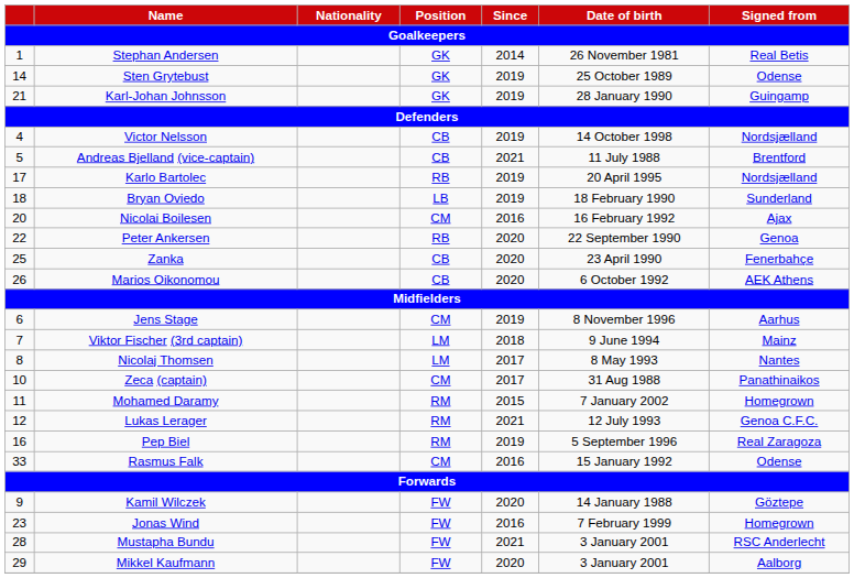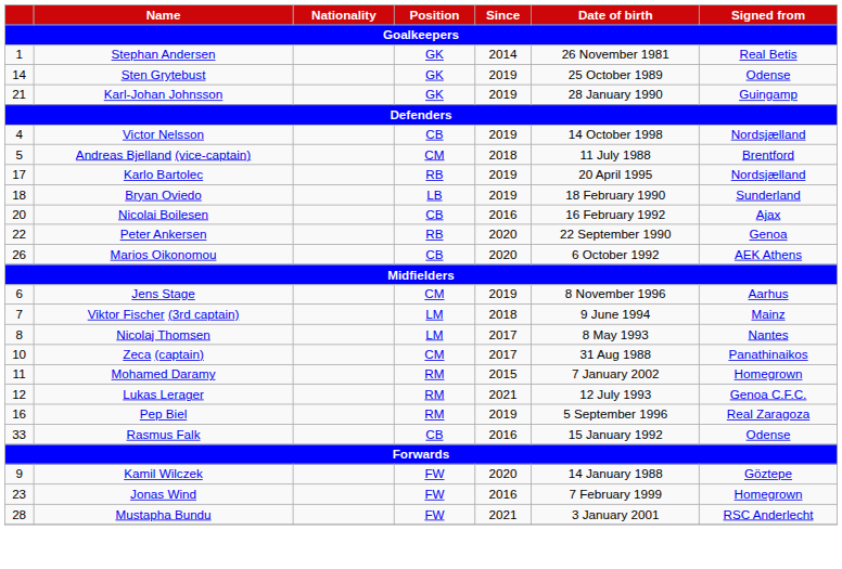 <table class="wikitable" style="text-align:center; font-size:90%; width:75%;">
 <tr>
 <th style="background:#cc0609; color:white; text-align:center;"></th>
 <th style="background:#cc0609; color:white; text-align:center;">Name</th>
 <th style="background:#cc0609; color:white; text-align:center;">Nationality</th>
 <th style="background:#cc0609; color:white; text-align:center;">Position</th>
 <th style="background:#cc0609; color:white; text-align:center;">Since</th>
 <th style="background:#cc0609; color:white; text-align:center;">Date of birth</th>
 <th style="background:#cc0609; color:white; text-align:center;">Signed from</th>
 </tr>
 <tr>
 <th colspan="7" style="background:#0000FF; color:white; text-align:center;">Goalkeepers</th>
 </tr>
 <tr>
 <td>1</td>
 <td><a href='#'>Stephan Andersen</a></td>
 <td></td>
 <td><a href='#'>GK</a></td>
 <td>2014</td>
 <td>26 November 1981</td>
 <td> <a href='#'>Real Betis</a></td>
 </tr>
 <tr>
 <td>14</td>
 <td><a href='#'>Sten Grytebust</a></td>
 <td></td>
 <td><a href='#'>GK</a></td>
 <td>2019</td>
 <td>25 October 1989</td>
 <td> <a href='#'>Odense</a></td>
 </tr>
 <tr>
 <td>21</td>
 <td><a href='#'>Karl-Johan Johnsson</a></td>
 <td></td>
 <td><a href='#'>GK</a></td>
 <td>2019</td>
 <td>28 January 1990</td>
 <td> <a href='#'>Guingamp</a></td>
 </tr>
 <tr>
 <th colspan="7" style="background:#0000FF; color:white; text-align:center;">Defenders</th>
 </tr>
 <tr>
 <td>4</td>
 <td><a href='#'>Victor Nelsson</a></td>
 <td></td>
 <td><a href='#'>CB</a></td>
 <td>2019</td>
 <td>14 October 1998</td>
 <td> <a href='#'>Nordsjælland</a></td>
 </tr>
 <tr>
 <td>5</td>
 <td><a href='#'>Andreas Bjelland</a> <a href='#'>(vice-captain)</a></td>
 <td></td>
-<td><a href='#'>CB</a></td>
-<td>2021</td>
+<td><a href='#'>CM</a></td>
+<td>2018</td>
 <td>11 July 1988</td>
 <td> <a href='#'>Brentford</a></td>
 </tr>
 <tr>
 <td>17</td>
 <td><a href='#'>Karlo Bartolec</a></td>
 <td></td>
 <td><a href='#'>RB</a></td>
 <td>2019</td>
 <td>20 April 1995</td>
 <td> <a href='#'>Nordsjælland</a></td>
 </tr>
 <tr>
 <td>18</td>
 <td><a href='#'>Bryan Oviedo</a></td>
 <td></td>
 <td><a href='#'>LB</a></td>
 <td>2019</td>
 <td>18 February 1990</td>
 <td> <a href='#'>Sunderland</a></td>
 </tr>
 <tr>
 <td>20</td>
 <td><a href='#'>Nicolai Boilesen</a></td>
 <td></td>
-<td><a href='#'>CM</a></td>
+<td><a href='#'>CB</a></td>
 <td>2016</td>
 <td>16 February 1992</td>
 <td> <a href='#'>Ajax</a></td>
 </tr>
 <tr>
 <td>22</td>
 <td><a href='#'>Peter Ankersen</a></td>
 <td></td>
 <td><a href='#'>RB</a></td>
 <td>2020</td>
 <td>22 September 1990</td>
 <td> <a href='#'>Genoa</a></td>
-</tr>
-<tr>
-<td>25</td>
-<td><a href='#'>Zanka</a></td>
-<td> </td>
-<td><a href='#'>CB</a></td>
-<td>2020</td>
-<td>23 April 1990</td>
-<td> <a href='#'>Fenerbahçe</a></td>
 </tr>
 <tr>
 <td>26</td>
 <td><a href='#'>Marios Oikonomou</a></td>
 <td></td>
 <td><a href='#'>CB</a></td>
 <td>2020</td>
 <td>6 October 1992</td>
 <td> <a href='#'>AEK Athens</a></td>
 </tr>
 <tr>
 <th colspan="7" style="background:#0000FF; color:white; text-align:center;">Midfielders</th>
 </tr>
 <tr>
 <td>6</td>
 <td><a href='#'>Jens Stage</a></td>
 <td></td>
 <td><a href='#'>CM</a></td>
 <td>2019</td>
 <td>8 November 1996</td>
 <td> <a href='#'>Aarhus</a></td>
 </tr>
 <tr>
 <td>7</td>
 <td><a href='#'>Viktor Fischer</a> <a href='#'>(3rd captain)</a></td>
 <td></td>
 <td><a href='#'>LM</a></td>
 <td>2018</td>
 <td>9 June 1994</td>
 <td> <a href='#'>Mainz</a></td>
 </tr>
 <tr>
 <td>8</td>
 <td><a href='#'>Nicolaj Thomsen</a></td>
 <td></td>
 <td><a href='#'>LM</a></td>
 <td>2017</td>
 <td>8 May 1993</td>
 <td> <a href='#'>Nantes</a></td>
 </tr>
 <tr>
 <td>10</td>
 <td><a href='#'>Zeca</a> <a href='#'>(captain)</a></td>
 <td> </td>
 <td><a href='#'>CM</a></td>
 <td>2017</td>
 <td>31 Aug 1988</td>
 <td> <a href='#'>Panathinaikos</a></td>
 </tr>
 <tr>
 <td>11</td>
 <td><a href='#'>Mohamed Daramy</a></td>
 <td></td>
 <td><a href='#'>RM</a></td>
 <td>2015</td>
 <td>7 January 2002</td>
 <td> <a href='#'>Homegrown</a></td>
 </tr>
 <tr>
 <td>12</td>
 <td><a href='#'>Lukas Lerager</a></td>
 <td></td>
 <td><a href='#'>RM</a></td>
 <td>2021</td>
 <td>12 July 1993</td>
 <td> <a href='#'>Genoa C.F.C.</a></td>
 </tr>
 <tr>
 <td>16</td>
 <td><a href='#'>Pep Biel</a></td>
 <td></td>
 <td><a href='#'>RM</a></td>
 <td>2019</td>
 <td>5 September 1996</td>
 <td> <a href='#'>Real Zaragoza</a></td>
 </tr>
 <tr>
 <td>33</td>
 <td><a href='#'>Rasmus Falk</a></td>
 <td></td>
-<td><a href='#'>CM</a></td>
+<td><a href='#'>CB</a></td>
 <td>2016</td>
 <td>15 January 1992</td>
 <td> <a href='#'>Odense</a></td>
 </tr>
 <tr>
 <th colspan="7" style="background:#0000FF; color:white; text-align:center;">Forwards</th>
 </tr>
 <tr>
 <td>9</td>
 <td><a href='#'>Kamil Wilczek</a></td>
 <td></td>
 <td><a href='#'>FW</a></td>
 <td>2020</td>
 <td>14 January 1988</td>
 <td> <a href='#'>Göztepe</a></td>
 </tr>
 <tr>
 <td>23</td>
 <td><a href='#'>Jonas Wind</a></td>
 <td></td>
 <td><a href='#'>FW</a></td>
 <td>2016</td>
 <td>7 February 1999</td>
 <td> <a href='#'>Homegrown</a></td>
 </tr>
 <tr>
 <td>28</td>
 <td><a href='#'>Mustapha Bundu</a></td>
 <td></td>
 <td><a href='#'>FW</a></td>
 <td>2021</td>
 <td>3 January 2001</td>
 <td> <a href='#'>RSC Anderlecht</a></td>
 </tr>
 <tr>
-<td>29</td>
-<td><a href='#'>Mikkel Kaufmann</a></td>
-<td></td>
-<td><a href='#'>FW</a></td>
-<td>2020</td>
-<td>3 January 2001</td>
-<td> <a href='#'>Aalborg</a></td>
-</tr>
-<tr>
 </tr>
 </table>
